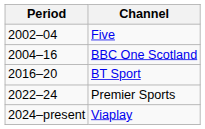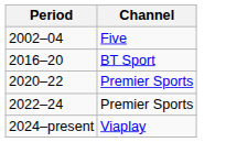 <table class="wikitable" style="text-align:left;margin-left:1em;float:center">
 <tr>
 <th>Period</th>
 <th>Channel</th>
 </tr>
 <tr>
 <td>2002–04</td>
 <td><a href='#'>Five</a></td>
 </tr>
 <tr>
-<td>2004–16</td>
-<td><a href='#'>BBC One Scotland</a></td>
+<td>2016–20</td>
+<td><a href='#'>BT Sport</a></td>
 </tr>
 <tr>
-<td>2016–20</td>
-<td><a href='#'>BT Sport</a></td>
+<td>2020–22</td>
+<td><a href='#'>Premier Sports</a></td>
 </tr>
 <tr>
 <td>2022–24</td>
 <td>Premier Sports</td>
 </tr>
 <tr>
 <td>2024–present</td>
 <td><a href='#'>Viaplay</a></td>
 </tr>
 </table>
